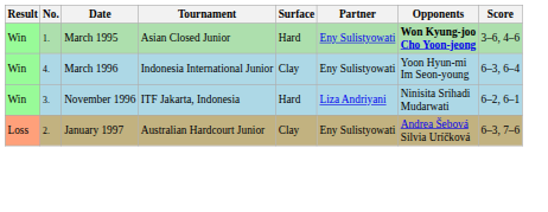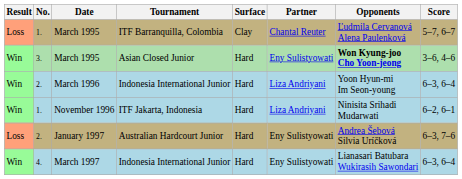 <table class=wikitable style=font-size:97%>
 <tr>
 <th>Result</th>
 <th>No.</th>
 <th>Date</th>
 <th>Tournament</th>
 <th>Surface</th>
 <th>Partner</th>
 <th>Opponents</th>
 <th>Score</th>
 </tr>
+<tr bgcolor=#C2B280>
+<td style="background:#FFA07A">Loss</td>
+<td><small>1.</small></td>
+<td>March 1995</td>
+<td>ITF Barranquilla, Colombia</td>
+<td>Clay</td>
+<td> <a href='#'>Chantal Reuter</a></td>
+<td> <a href='#'>Ľudmila Cervanová</a> <br>  <a href='#'>Alena Paulenková</a></td>
+<td>5–7, 6–7</td>
+</tr>
 <tr bgcolor="#ADDFAD">
 <td style="background:#98fb98;">Win</td>
-<td><small>1.</small></td>
+<td><small>3.</small></td>
 <td>March 1995</td>
 <td>Asian Closed Junior</td>
 <td>Hard</td>
 <td> <a href='#'>Eny Sulistyowati</a></td>
 <td><strong> Won Kyung-joo <br>  <a href='#'>Cho Yoon-jeong</a></strong></td>
 <td>3–6, 4–6</td>
 </tr>
 <tr bgcolor="lightblue">
 <td style="background:#98fb98;">Win</td>
-<td><small>4.</small></td>
+<td><small>2.</small></td>
 <td>March 1996</td>
 <td bgcolor="lightblue">Indonesia International Junior</td>
-<td>Clay</td>
-<td> Eny Sulistyowati</td>
+<td>Hard</td>
+<td> <a href='#'>Liza Andriyani</a></td>
 <td> Yoon Hyun-mi <br>  Im Seon-young</td>
 <td>6–3, 6–4</td>
 </tr>
 <tr bgcolor="lightblue">
 <td style="background:#98fb98;">Win</td>
-<td><small>3.</small></td>
+<td><small>1.</small></td>
 <td>November 1996</td>
 <td bgcolor="lightblue">ITF Jakarta, Indonesia</td>
 <td>Hard</td>
 <td> <a href='#'>Liza Andriyani</a></td>
 <td> Ninisita Srihadi <br>  Mudarwati</td>
 <td>6–2, 6–1</td>
 </tr>
 <tr bgcolor=#C2B280>
 <td style="background:#FFA07A">Loss</td>
 <td><small>2.</small></td>
 <td>January 1997</td>
 <td>Australian Hardcourt Junior</td>
-<td>Clay</td>
+<td>Hard</td>
 <td> Eny Sulistyowati</td>
 <td> <a href='#'>Andrea Šebová</a> <br>  Silvia Uríčková</td>
 <td>6–3, 7–6</td>
 </tr>
+<tr bgcolor="lightblue">
+<td style="background:#98fb98;">Win</td>
+<td><small>4.</small></td>
+<td>March 1997</td>
+<td bgcolor="lightblue">Indonesia International Junior</td>
+<td>Hard</td>
+<td> Eny Sulistyowati</td>
+<td> Lianasari Batubara <br>  <a href='#'>Wukirasih Sawondari</a></td>
+<td>6–3, 6–4</td>
+</tr>
 </table>
